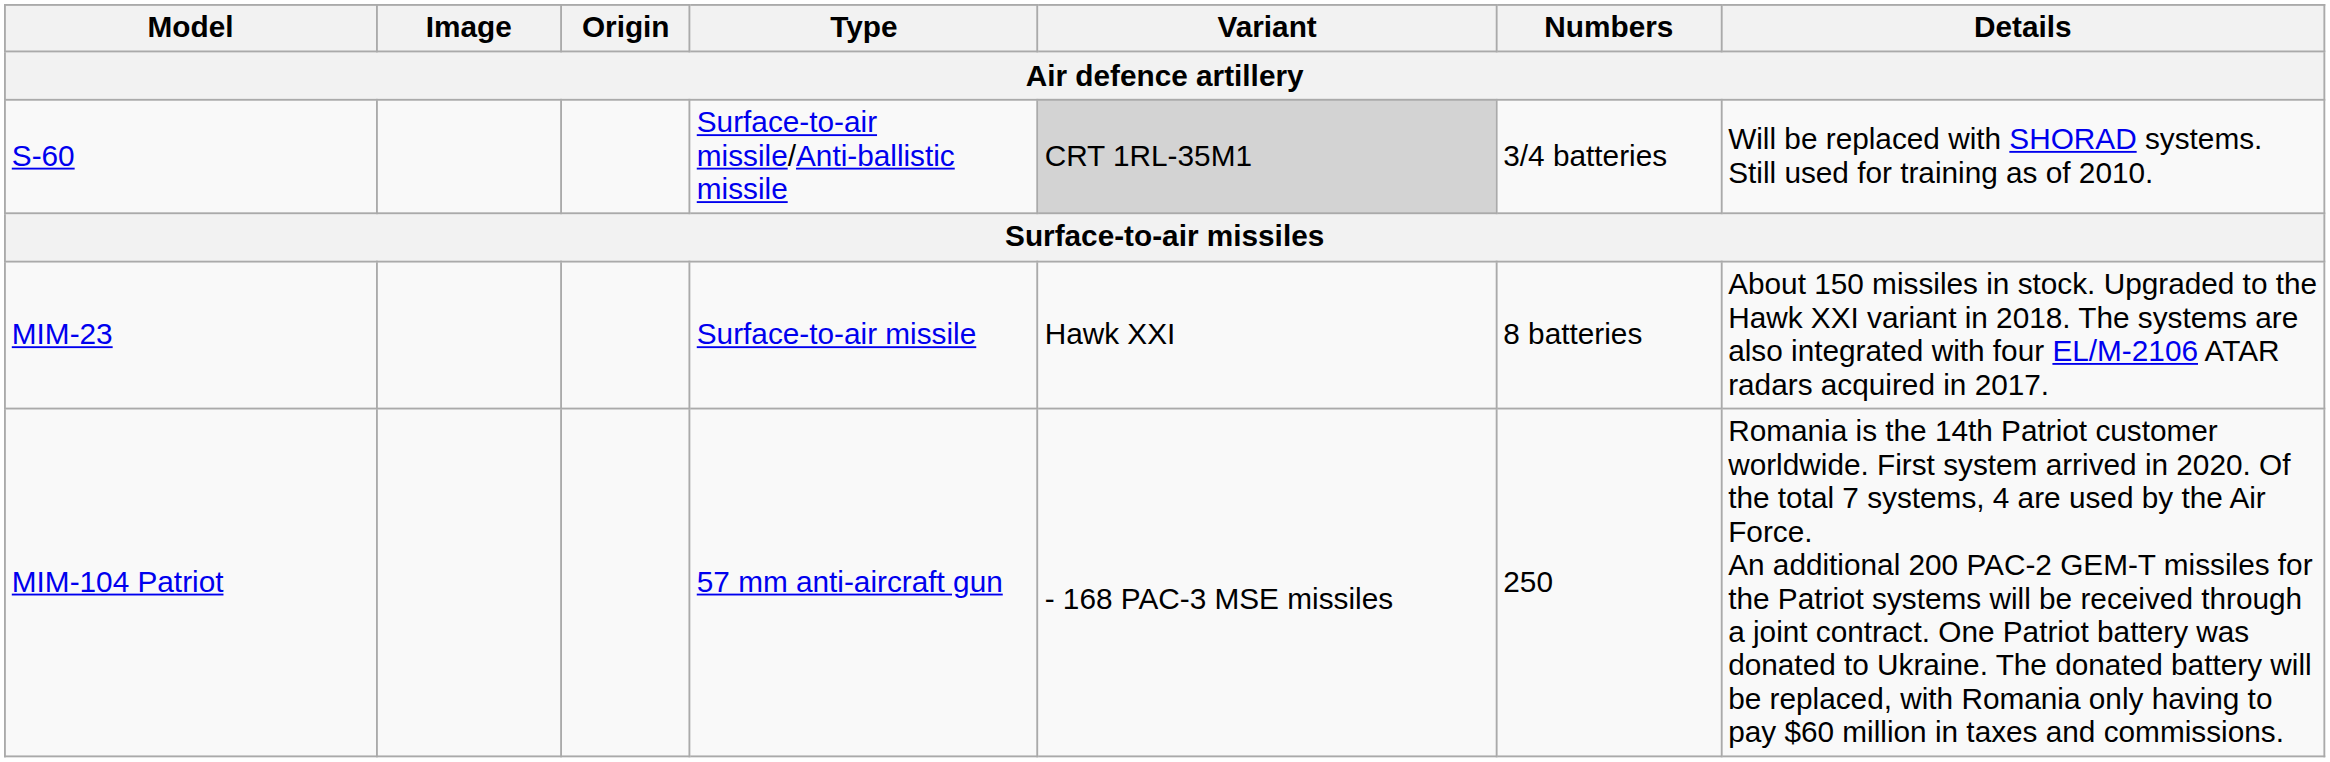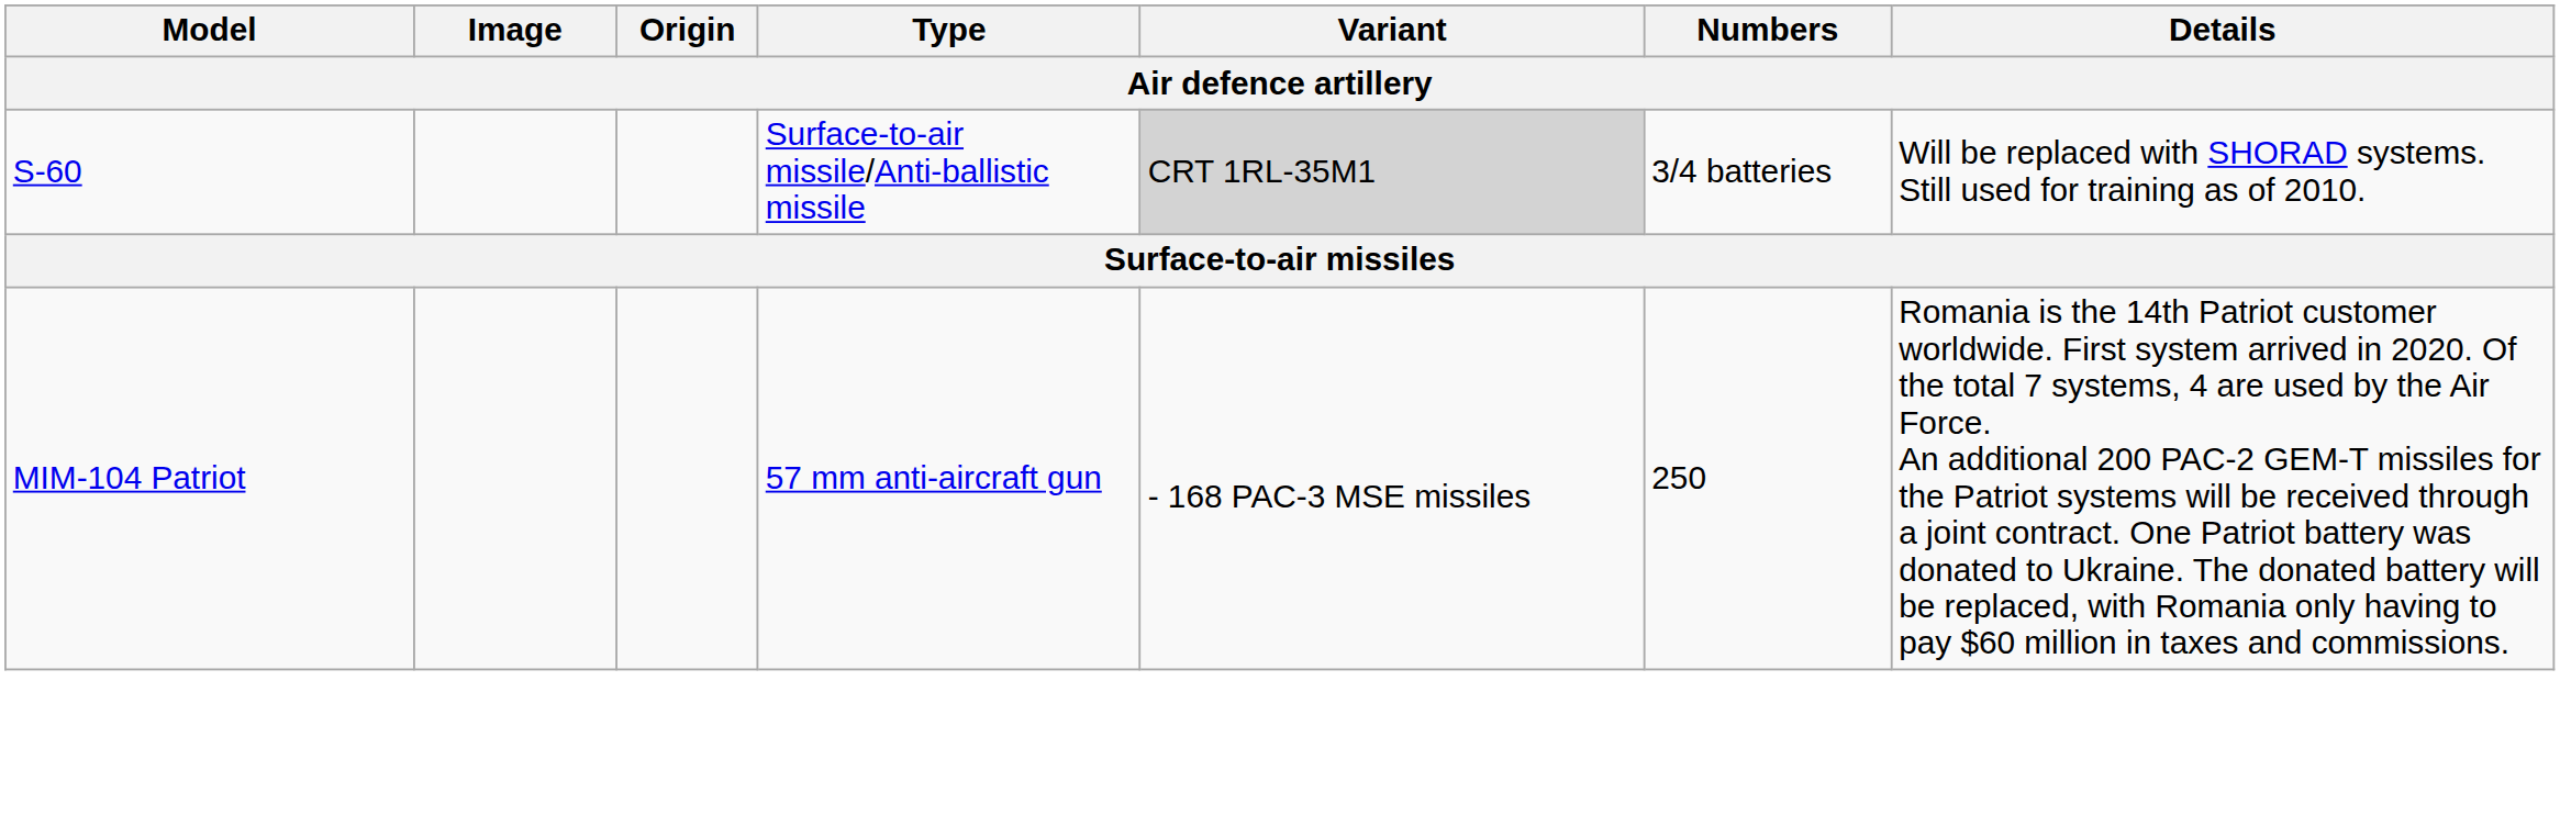 <table class="wikitable">
 <tr>
 <th style="text-align:center; width:16%;">Model</th>
 <th style="text-align:center; width:8%;">Image</th>
 <th style="text-align:center;">Origin</th>
 <th style="text-align:center; width:15%;">Type</th>
 <th style="text-align:center;">Variant</th>
 <th style="text-align:center;">Numbers</th>
 <th style="text-align:center; width:26%;">Details</th>
 </tr>
 <tr>
 <th colspan="7">Air defence artillery</th>
 </tr>
 <tr>
 <td><a href='#'>S-60</a></td>
 <td></td>
 <td></td>
 <td><a href='#'>Surface-to-air missile</a>/<a href='#'>Anti-ballistic missile</a></td>
 <td style="background: lightgrey;">CRT 1RL-35M1</td>
 <td>3/4 batteries</td>
 <td>Will be replaced with <a href='#'>SHORAD</a> systems. Still used for training as of 2010.</td>
 </tr>
 <tr>
 <th colspan="7">Surface-to-air missiles</th>
 </tr>
 <tr>
-<td><a href='#'>MIM-23</a></td>
-<td></td>
-<td></td>
-<td><a href='#'>Surface-to-air missile</a></td>
-<td>Hawk XXI</td>
-<td>8 batteries</td>
-<td>About 150 missiles in stock. Upgraded to the Hawk XXI variant in 2018. The systems are also integrated with four <a href='#'>EL/M-2106</a> ATAR radars acquired in 2017.</td>
-</tr>
-<tr>
 <td><a href='#'>MIM-104 Patriot</a></td>
 <td></td>
 <td></td>
 <td><a href='#'>57 mm anti-aircraft gun</a></td>
 <td><br>- 168 PAC-3 MSE missiles</td>
 <td>250</td>
 <td>Romania is the 14th Patriot customer worldwide. First system arrived in 2020. Of the total 7 systems, 4 are used by the Air Force.<br>An additional 200 PAC-2 GEM-T missiles for the Patriot systems will be received through a joint contract. One Patriot battery was donated to Ukraine. The donated battery will be replaced, with Romania only having to pay $60 million in taxes and commissions.</td>
 </tr>
 </table>
